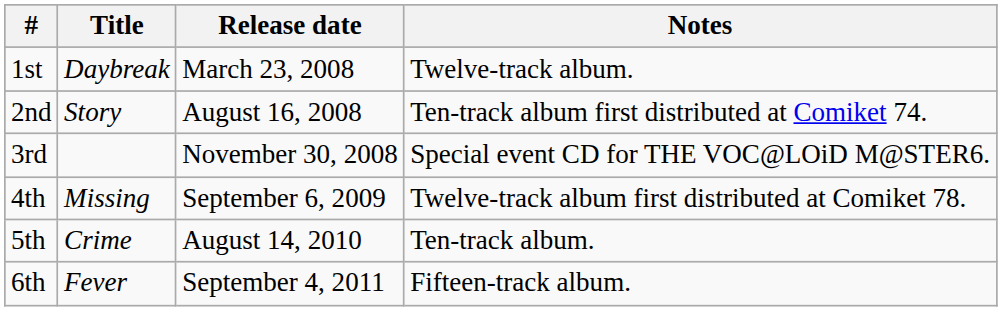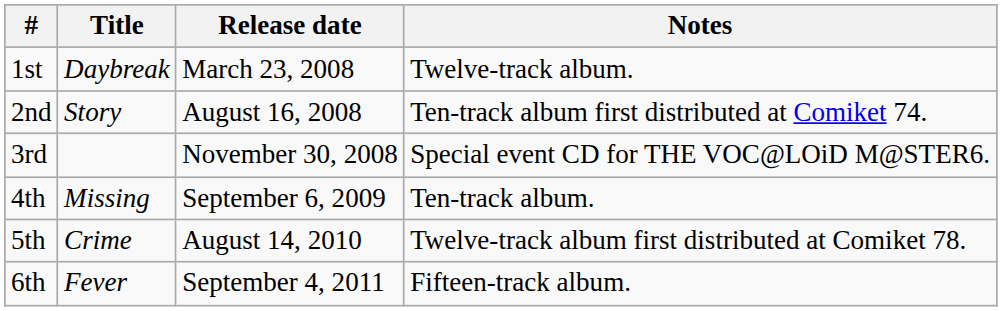 <table class="wikitable">
 <tr>
 <th>#</th>
 <th>Title</th>
 <th>Release date</th>
 <th>Notes</th>
 </tr>
 <tr>
 <td>1st</td>
 <td><em>Daybreak</em></td>
 <td>March 23, 2008</td>
 <td>Twelve-track album.</td>
 </tr>
 <tr>
 <td>2nd</td>
 <td><em>Story</em></td>
 <td>August 16, 2008</td>
 <td>Ten-track album first distributed at <a href='#'>Comiket</a> 74.</td>
 </tr>
 <tr>
 <td>3rd</td>
 <td></td>
 <td>November 30, 2008</td>
 <td>Special event CD for THE VOC@LOiD M@STER6.</td>
 </tr>
 <tr>
 <td>4th</td>
 <td><em>Missing</em></td>
 <td>September 6, 2009</td>
-<td>Twelve-track album first distributed at Comiket 78.</td>
+<td>Ten-track album.</td>
 </tr>
 <tr>
 <td>5th</td>
 <td><em>Crime</em></td>
 <td>August 14, 2010</td>
-<td>Ten-track album.</td>
+<td>Twelve-track album first distributed at Comiket 78.</td>
 </tr>
 <tr>
 <td>6th</td>
 <td><em>Fever</em></td>
 <td>September 4, 2011</td>
 <td>Fifteen-track album.</td>
 </tr>
 </table>
